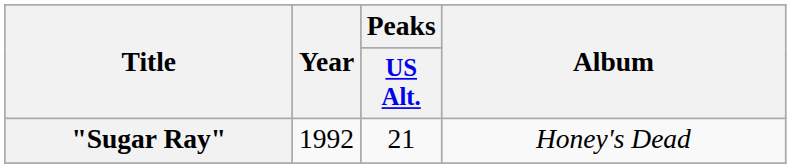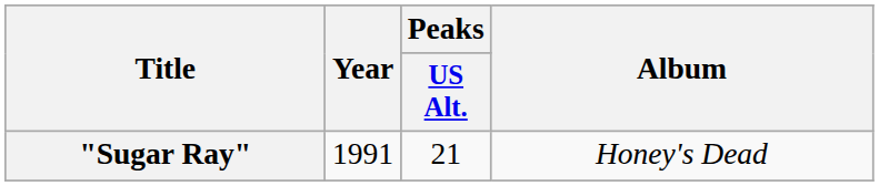 <table class="wikitable plainrowheaders" style="text-align:center">
 <tr>
 <th scope="col" rowspan="2" style="width:10em;">Title</th>
 <th scope="col" rowspan="2">Year</th>
 <th scope="col">Peaks</th>
 <th scope="col" rowspan="2" style="width:12em;">Album</th>
 </tr>
 <tr>
 <th scope="col" style="width:2.5em;font-size:90%;"><a href='#'>US<br>Alt.</a><br></th>
 </tr>
 <tr>
 <th scope="row">"Sugar Ray"</th>
-<td>1992</td>
+<td>1991</td>
 <td>21</td>
 <td><em>Honey's Dead</em></td>
 </tr>
 </table>
